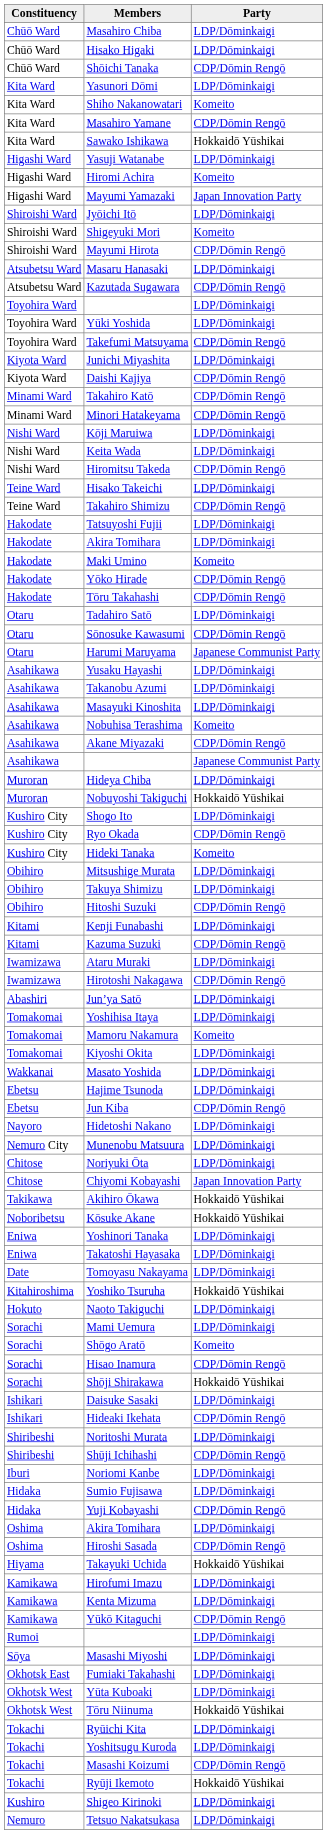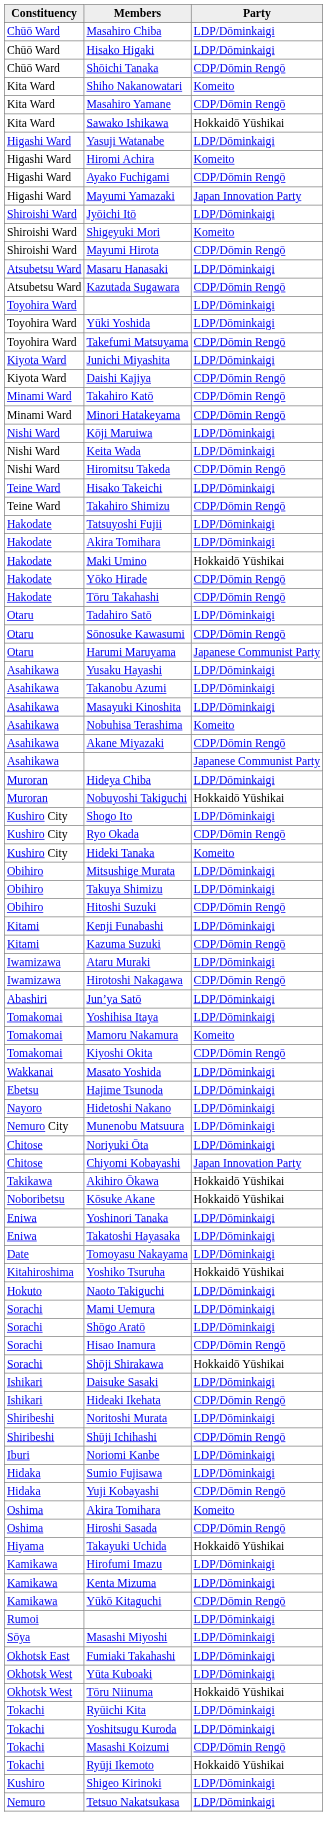 <table border="1" frame="box" rules="all" cellspacing="0" cellpadding="3">
 <tr style="background:#eee">
 <th>Constituency</th>
 <th>Members</th>
 <th>Party</th>
 </tr>
 <tr>
 <td><a href='#'>Chūō Ward</a></td>
 <td><a href='#'>Masahiro Chiba</a></td>
 <td><a href='#'>LDP/Dōminkaigi</a></td>
 </tr>
 <tr>
 <td>Chūō Ward</td>
 <td><a href='#'>Hisako Higaki</a></td>
 <td><a href='#'>LDP/Dōminkaigi</a></td>
 </tr>
 <tr>
 <td>Chūō Ward</td>
 <td><a href='#'>Shōichi Tanaka</a></td>
 <td><a href='#'>CDP/Dōmin Rengō</a></td>
-</tr>
-<tr>
-<td><a href='#'>Kita Ward</a></td>
-<td><a href='#'>Yasunori Dōmi</a></td>
-<td><a href='#'>LDP/Dōminkaigi</a></td>
 </tr>
 <tr>
 <td>Kita Ward</td>
 <td><a href='#'>Shiho Nakanowatari</a></td>
 <td><a href='#'>Komeito</a></td>
 </tr>
 <tr>
 <td>Kita Ward</td>
 <td><a href='#'>Masahiro Yamane</a></td>
 <td><a href='#'>CDP/Dōmin Rengō</a></td>
 </tr>
 <tr>
 <td>Kita Ward</td>
 <td><a href='#'>Sawako Ishikawa</a></td>
 <td>Hokkaidō Yūshikai</td>
 </tr>
 <tr>
 <td><a href='#'>Higashi Ward</a></td>
 <td><a href='#'>Yasuji Watanabe</a></td>
 <td><a href='#'>LDP/Dōminkaigi</a></td>
 </tr>
 <tr>
 <td>Higashi Ward</td>
 <td><a href='#'>Hiromi Achira</a></td>
 <td><a href='#'>Komeito</a></td>
+</tr>
+<tr>
+<td>Higashi Ward</td>
+<td><a href='#'>Ayako Fuchigami</a></td>
+<td><a href='#'>CDP/Dōmin Rengō</a></td>
 </tr>
 <tr>
 <td>Higashi Ward</td>
 <td><a href='#'>Mayumi Yamazaki</a></td>
 <td><a href='#'>Japan Innovation Party</a></td>
 </tr>
 <tr>
 <td><a href='#'>Shiroishi Ward</a></td>
 <td><a href='#'>Jyōichi Itō</a></td>
 <td><a href='#'>LDP/Dōminkaigi</a></td>
 </tr>
 <tr>
 <td>Shiroishi Ward</td>
 <td><a href='#'>Shigeyuki Mori</a></td>
 <td><a href='#'>Komeito</a></td>
 </tr>
 <tr>
 <td>Shiroishi Ward</td>
 <td><a href='#'>Mayumi Hirota</a></td>
 <td><a href='#'>CDP/Dōmin Rengō</a></td>
 </tr>
 <tr>
 <td><a href='#'>Atsubetsu Ward</a></td>
 <td><a href='#'>Masaru Hanasaki</a></td>
 <td><a href='#'>LDP/Dōminkaigi</a></td>
 </tr>
 <tr>
 <td>Atsubetsu Ward</td>
 <td><a href='#'>Kazutada Sugawara</a></td>
 <td><a href='#'>CDP/Dōmin Rengō</a></td>
 </tr>
 <tr>
 <td><a href='#'>Toyohira Ward</a></td>
 <td></td>
 <td><a href='#'>LDP/Dōminkaigi</a></td>
 </tr>
 <tr>
 <td>Toyohira Ward</td>
 <td><a href='#'>Yūki Yoshida</a></td>
 <td><a href='#'>LDP/Dōminkaigi</a></td>
 </tr>
 <tr>
 <td>Toyohira Ward</td>
 <td><a href='#'>Takefumi Matsuyama</a></td>
 <td><a href='#'>CDP/Dōmin Rengō</a></td>
 </tr>
 <tr>
 <td><a href='#'>Kiyota Ward</a></td>
 <td><a href='#'>Junichi Miyashita</a></td>
 <td><a href='#'>LDP/Dōminkaigi</a></td>
 </tr>
 <tr>
 <td>Kiyota Ward</td>
 <td><a href='#'>Daishi Kajiya</a></td>
 <td><a href='#'>CDP/Dōmin Rengō</a></td>
 </tr>
 <tr>
 <td><a href='#'>Minami Ward</a></td>
 <td><a href='#'>Takahiro Katō</a></td>
 <td><a href='#'>CDP/Dōmin Rengō</a></td>
 </tr>
 <tr>
 <td>Minami Ward</td>
 <td><a href='#'>Minori Hatakeyama</a></td>
 <td><a href='#'>CDP/Dōmin Rengō</a></td>
 </tr>
 <tr>
 <td><a href='#'>Nishi Ward</a></td>
 <td><a href='#'>Kōji Maruiwa</a></td>
 <td><a href='#'>LDP/Dōminkaigi</a></td>
 </tr>
 <tr>
 <td>Nishi Ward</td>
 <td><a href='#'>Keita Wada</a></td>
 <td><a href='#'>LDP/Dōminkaigi</a></td>
 </tr>
 <tr>
 <td>Nishi Ward</td>
 <td><a href='#'>Hiromitsu Takeda</a></td>
 <td><a href='#'>CDP/Dōmin Rengō</a></td>
 </tr>
 <tr>
 <td><a href='#'>Teine Ward</a></td>
 <td><a href='#'>Hisako Takeichi</a></td>
 <td><a href='#'>LDP/Dōminkaigi</a></td>
 </tr>
 <tr>
 <td>Teine Ward</td>
 <td><a href='#'>Takahiro Shimizu</a></td>
 <td><a href='#'>CDP/Dōmin Rengō</a></td>
 </tr>
 <tr>
 <td><a href='#'>Hakodate</a></td>
 <td><a href='#'>Tatsuyoshi Fujii</a></td>
 <td><a href='#'>LDP/Dōminkaigi</a></td>
 </tr>
 <tr>
 <td><a href='#'>Hakodate</a></td>
 <td><a href='#'>Akira Tomihara</a></td>
 <td><a href='#'>LDP/Dōminkaigi</a></td>
 </tr>
 <tr>
 <td><a href='#'>Hakodate</a></td>
 <td><a href='#'>Maki Umino</a></td>
-<td><a href='#'>Komeito</a></td>
+<td>Hokkaidō Yūshikai</td>
 </tr>
 <tr>
 <td><a href='#'>Hakodate</a></td>
 <td><a href='#'>Yōko Hirade</a></td>
 <td><a href='#'>CDP/Dōmin Rengō</a></td>
 </tr>
 <tr>
 <td><a href='#'>Hakodate</a></td>
 <td><a href='#'>Tōru Takahashi</a></td>
 <td><a href='#'>CDP/Dōmin Rengō</a></td>
 </tr>
 <tr>
 <td><a href='#'>Otaru</a></td>
 <td><a href='#'>Tadahiro Satō</a></td>
 <td><a href='#'>LDP/Dōminkaigi</a></td>
 </tr>
 <tr>
 <td><a href='#'>Otaru</a></td>
 <td><a href='#'>Sōnosuke Kawasumi</a></td>
 <td><a href='#'>CDP/Dōmin Rengō</a></td>
 </tr>
 <tr>
 <td><a href='#'>Otaru</a></td>
 <td><a href='#'>Harumi Maruyama</a></td>
 <td><a href='#'>Japanese Communist Party</a></td>
 </tr>
 <tr>
 <td><a href='#'>Asahikawa</a></td>
 <td><a href='#'>Yusaku Hayashi</a></td>
 <td><a href='#'>LDP/Dōminkaigi</a></td>
 </tr>
 <tr>
 <td><a href='#'>Asahikawa</a></td>
 <td><a href='#'>Takanobu Azumi</a></td>
 <td><a href='#'>LDP/Dōminkaigi</a></td>
 </tr>
 <tr>
 <td><a href='#'>Asahikawa</a></td>
 <td><a href='#'>Masayuki Kinoshita</a></td>
 <td><a href='#'>LDP/Dōminkaigi</a></td>
 </tr>
 <tr>
 <td><a href='#'>Asahikawa</a></td>
 <td><a href='#'>Nobuhisa Terashima</a></td>
 <td><a href='#'>Komeito</a></td>
 </tr>
 <tr>
 <td><a href='#'>Asahikawa</a></td>
 <td><a href='#'>Akane Miyazaki</a></td>
 <td><a href='#'>CDP/Dōmin Rengō</a></td>
 </tr>
 <tr>
 <td><a href='#'>Asahikawa</a></td>
 <td></td>
 <td><a href='#'>Japanese Communist Party</a></td>
 </tr>
 <tr>
 <td><a href='#'>Muroran</a></td>
 <td><a href='#'>Hideya Chiba</a></td>
 <td><a href='#'>LDP/Dōminkaigi</a></td>
 </tr>
 <tr>
 <td><a href='#'>Muroran</a></td>
 <td><a href='#'>Nobuyoshi Takiguchi</a></td>
 <td>Hokkaidō Yūshikai</td>
 </tr>
 <tr>
 <td><a href='#'>Kushiro</a> City</td>
 <td><a href='#'>Shogo Ito</a></td>
 <td><a href='#'>LDP/Dōminkaigi</a></td>
 </tr>
 <tr>
 <td><a href='#'>Kushiro</a> City</td>
 <td><a href='#'>Ryo Okada</a></td>
 <td><a href='#'>CDP/Dōmin Rengō</a></td>
 </tr>
 <tr>
 <td><a href='#'>Kushiro</a> City</td>
 <td><a href='#'>Hideki Tanaka</a></td>
 <td><a href='#'>Komeito</a></td>
 </tr>
 <tr>
 <td><a href='#'>Obihiro</a></td>
 <td><a href='#'>Mitsushige Murata</a></td>
 <td><a href='#'>LDP/Dōminkaigi</a></td>
 </tr>
 <tr>
 <td><a href='#'>Obihiro</a></td>
 <td><a href='#'>Takuya Shimizu</a></td>
 <td><a href='#'>LDP/Dōminkaigi</a></td>
 </tr>
 <tr>
 <td><a href='#'>Obihiro</a></td>
 <td><a href='#'>Hitoshi Suzuki</a></td>
 <td><a href='#'>CDP/Dōmin Rengō</a></td>
 </tr>
 <tr>
 <td><a href='#'>Kitami</a></td>
 <td><a href='#'>Kenji Funabashi</a></td>
 <td><a href='#'>LDP/Dōminkaigi</a></td>
 </tr>
 <tr>
 <td><a href='#'>Kitami</a></td>
 <td><a href='#'>Kazuma Suzuki</a></td>
 <td><a href='#'>CDP/Dōmin Rengō</a></td>
 </tr>
 <tr>
 <td><a href='#'>Iwamizawa</a></td>
 <td><a href='#'>Ataru Muraki</a></td>
 <td><a href='#'>LDP/Dōminkaigi</a></td>
 </tr>
 <tr>
 <td><a href='#'>Iwamizawa</a></td>
 <td><a href='#'>Hirotoshi Nakagawa</a></td>
 <td><a href='#'>CDP/Dōmin Rengō</a></td>
 </tr>
 <tr>
 <td><a href='#'>Abashiri</a></td>
 <td><a href='#'>Jun’ya Satō</a></td>
 <td><a href='#'>LDP/Dōminkaigi</a></td>
 </tr>
 <tr>
 <td><a href='#'>Tomakomai</a></td>
 <td><a href='#'>Yoshihisa Itaya</a></td>
 <td><a href='#'>LDP/Dōminkaigi</a></td>
 </tr>
 <tr>
 <td><a href='#'>Tomakomai</a></td>
 <td><a href='#'>Mamoru Nakamura</a></td>
 <td><a href='#'>Komeito</a></td>
 </tr>
 <tr>
 <td><a href='#'>Tomakomai</a></td>
 <td><a href='#'>Kiyoshi Okita</a></td>
-<td><a href='#'>LDP/Dōminkaigi</a></td>
+<td><a href='#'>CDP/Dōmin Rengō</a></td>
 </tr>
 <tr>
 <td><a href='#'>Wakkanai</a></td>
 <td><a href='#'>Masato Yoshida</a></td>
 <td><a href='#'>LDP/Dōminkaigi</a></td>
 </tr>
 <tr>
 <td><a href='#'>Ebetsu</a></td>
 <td><a href='#'>Hajime Tsunoda</a></td>
 <td><a href='#'>LDP/Dōminkaigi</a></td>
-</tr>
-<tr>
-<td><a href='#'>Ebetsu</a></td>
-<td><a href='#'>Jun Kiba</a></td>
-<td><a href='#'>CDP/Dōmin Rengō</a></td>
 </tr>
 <tr>
 <td><a href='#'>Nayoro</a></td>
 <td><a href='#'>Hidetoshi Nakano</a></td>
 <td><a href='#'>LDP/Dōminkaigi</a></td>
 </tr>
 <tr>
 <td><a href='#'>Nemuro</a> City</td>
 <td><a href='#'>Munenobu Matsuura</a></td>
 <td><a href='#'>LDP/Dōminkaigi</a></td>
 </tr>
 <tr>
 <td><a href='#'>Chitose</a></td>
 <td><a href='#'>Noriyuki Ōta</a></td>
 <td><a href='#'>LDP/Dōminkaigi</a></td>
 </tr>
 <tr>
 <td><a href='#'>Chitose</a></td>
 <td><a href='#'>Chiyomi Kobayashi</a></td>
 <td><a href='#'>Japan Innovation Party</a></td>
 </tr>
 <tr>
 <td><a href='#'>Takikawa</a></td>
 <td><a href='#'>Akihiro Ōkawa</a></td>
 <td>Hokkaidō Yūshikai</td>
 </tr>
 <tr>
 <td><a href='#'>Noboribetsu</a></td>
 <td><a href='#'>Kōsuke Akane</a></td>
 <td>Hokkaidō Yūshikai</td>
 </tr>
 <tr>
 <td><a href='#'>Eniwa</a></td>
 <td><a href='#'>Yoshinori Tanaka</a></td>
 <td><a href='#'>LDP/Dōminkaigi</a></td>
 </tr>
 <tr>
 <td><a href='#'>Eniwa</a></td>
 <td><a href='#'>Takatoshi Hayasaka</a></td>
 <td><a href='#'>LDP/Dōminkaigi</a></td>
 </tr>
 <tr>
 <td><a href='#'>Date</a></td>
 <td><a href='#'>Tomoyasu Nakayama</a></td>
 <td><a href='#'>LDP/Dōminkaigi</a></td>
 </tr>
 <tr>
 <td><a href='#'>Kitahiroshima</a></td>
 <td><a href='#'>Yoshiko Tsuruha</a></td>
 <td>Hokkaidō Yūshikai</td>
 </tr>
 <tr>
 <td><a href='#'>Hokuto</a></td>
 <td><a href='#'>Naoto Takiguchi</a></td>
 <td><a href='#'>LDP/Dōminkaigi</a></td>
 </tr>
 <tr>
 <td><a href='#'>Sorachi</a></td>
 <td><a href='#'>Mami Uemura</a></td>
 <td><a href='#'>LDP/Dōminkaigi</a></td>
 </tr>
 <tr>
 <td><a href='#'>Sorachi</a></td>
 <td><a href='#'>Shōgo Aratō</a></td>
-<td><a href='#'>Komeito</a></td>
+<td><a href='#'>LDP/Dōminkaigi</a></td>
 </tr>
 <tr>
 <td><a href='#'>Sorachi</a></td>
 <td><a href='#'>Hisao Inamura</a></td>
 <td><a href='#'>CDP/Dōmin Rengō</a></td>
 </tr>
 <tr>
 <td><a href='#'>Sorachi</a></td>
 <td><a href='#'>Shōji Shirakawa</a></td>
 <td>Hokkaidō Yūshikai</td>
 </tr>
 <tr>
 <td><a href='#'>Ishikari</a></td>
 <td><a href='#'>Daisuke Sasaki</a></td>
 <td><a href='#'>LDP/Dōminkaigi</a></td>
 </tr>
 <tr>
 <td><a href='#'>Ishikari</a></td>
 <td><a href='#'>Hideaki Ikehata</a></td>
 <td><a href='#'>CDP/Dōmin Rengō</a></td>
 </tr>
 <tr>
 <td><a href='#'>Shiribeshi</a></td>
 <td><a href='#'>Noritoshi Murata</a></td>
 <td><a href='#'>LDP/Dōminkaigi</a></td>
 </tr>
 <tr>
 <td><a href='#'>Shiribeshi</a></td>
 <td><a href='#'>Shūji Ichihashi</a></td>
 <td><a href='#'>CDP/Dōmin Rengō</a></td>
 </tr>
 <tr>
 <td><a href='#'>Iburi</a></td>
 <td><a href='#'>Noriomi Kanbe</a></td>
 <td><a href='#'>LDP/Dōminkaigi</a></td>
 </tr>
 <tr>
 <td><a href='#'>Hidaka</a></td>
 <td><a href='#'>Sumio Fujisawa</a></td>
 <td><a href='#'>LDP/Dōminkaigi</a></td>
 </tr>
 <tr>
 <td><a href='#'>Hidaka</a></td>
 <td><a href='#'>Yuji Kobayashi</a></td>
 <td><a href='#'>CDP/Dōmin Rengō</a></td>
 </tr>
 <tr>
 <td><a href='#'>Oshima</a></td>
 <td><a href='#'>Akira Tomihara</a></td>
-<td><a href='#'>LDP/Dōminkaigi</a></td>
+<td><a href='#'>Komeito</a></td>
 </tr>
 <tr>
 <td><a href='#'>Oshima</a></td>
 <td><a href='#'>Hiroshi Sasada</a></td>
 <td><a href='#'>CDP/Dōmin Rengō</a></td>
 </tr>
 <tr>
 <td><a href='#'>Hiyama</a></td>
 <td><a href='#'>Takayuki Uchida</a></td>
 <td>Hokkaidō Yūshikai</td>
 </tr>
 <tr>
 <td><a href='#'>Kamikawa</a></td>
 <td><a href='#'>Hirofumi Imazu</a></td>
 <td><a href='#'>LDP/Dōminkaigi</a></td>
 </tr>
 <tr>
 <td><a href='#'>Kamikawa</a></td>
 <td><a href='#'>Kenta Mizuma</a></td>
 <td><a href='#'>LDP/Dōminkaigi</a></td>
 </tr>
 <tr>
 <td><a href='#'>Kamikawa</a></td>
 <td><a href='#'>Yūkō Kitaguchi</a></td>
 <td><a href='#'>CDP/Dōmin Rengō</a></td>
 </tr>
 <tr>
 <td><a href='#'>Rumoi</a></td>
 <td></td>
 <td><a href='#'>LDP/Dōminkaigi</a></td>
 </tr>
 <tr>
 <td><a href='#'>Sōya</a></td>
 <td><a href='#'>Masashi Miyoshi</a></td>
 <td><a href='#'>LDP/Dōminkaigi</a></td>
 </tr>
 <tr>
 <td><a href='#'>Okhotsk East</a></td>
 <td><a href='#'>Fumiaki Takahashi</a></td>
 <td><a href='#'>LDP/Dōminkaigi</a></td>
 </tr>
 <tr>
 <td><a href='#'>Okhotsk West</a></td>
 <td><a href='#'>Yūta Kuboaki</a></td>
 <td><a href='#'>LDP/Dōminkaigi</a></td>
 </tr>
 <tr>
 <td><a href='#'>Okhotsk West</a></td>
 <td><a href='#'>Tōru Niinuma</a></td>
 <td>Hokkaidō Yūshikai</td>
 </tr>
 <tr>
 <td><a href='#'>Tokachi</a></td>
 <td><a href='#'>Ryūichi Kita</a></td>
 <td><a href='#'>LDP/Dōminkaigi</a></td>
 </tr>
 <tr>
 <td><a href='#'>Tokachi</a></td>
 <td><a href='#'>Yoshitsugu Kuroda</a></td>
 <td><a href='#'>LDP/Dōminkaigi</a></td>
 </tr>
 <tr>
 <td><a href='#'>Tokachi</a></td>
 <td><a href='#'>Masashi Koizumi</a></td>
 <td><a href='#'>CDP/Dōmin Rengō</a></td>
 </tr>
 <tr>
 <td><a href='#'>Tokachi</a></td>
 <td><a href='#'>Ryūji Ikemoto</a></td>
 <td>Hokkaidō Yūshikai</td>
 </tr>
 <tr>
 <td><a href='#'>Kushiro</a></td>
 <td><a href='#'>Shigeo Kirinoki</a></td>
 <td><a href='#'>LDP/Dōminkaigi</a></td>
 </tr>
 <tr>
 <td><a href='#'>Nemuro</a></td>
 <td><a href='#'>Tetsuo Nakatsukasa</a></td>
 <td><a href='#'>LDP/Dōminkaigi</a></td>
 </tr>
 </table>
